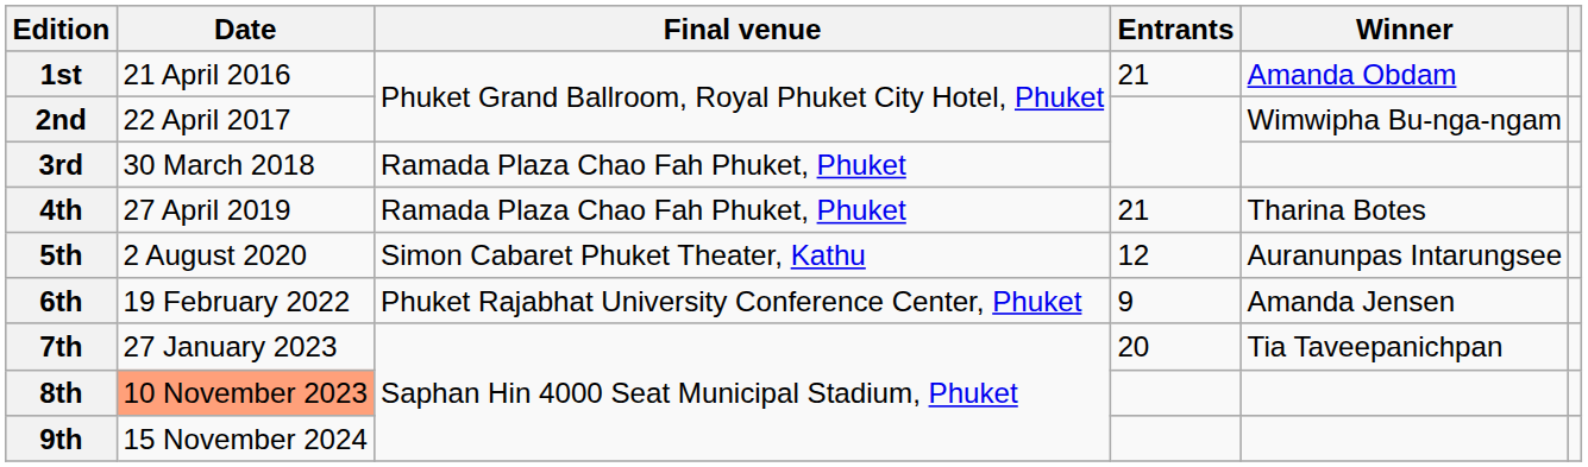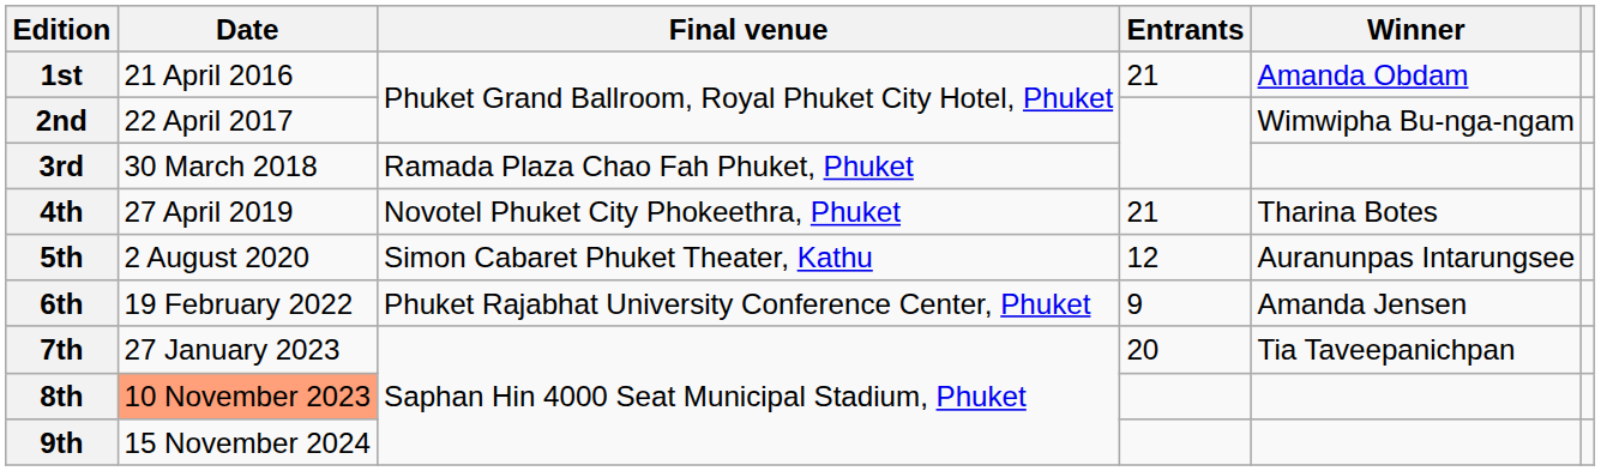 <table class="wikitable defaultcenter col2left col3left col5left" style="font-size:95%;">
 <tr>
 <th>Edition</th>
 <th>Date</th>
 <th>Final venue</th>
 <th>Entrants</th>
 <th>Winner</th>
 <th></th>
 </tr>
 <tr>
 <th>1st</th>
 <td>21 April 2016</td>
 <td rowspan=2>Phuket Grand Ballroom, Royal Phuket City Hotel, <a href='#'>Phuket</a></td>
 <td>21</td>
 <td><a href='#'>Amanda Obdam</a></td>
 <td></td>
 </tr>
 <tr>
 <th>2nd</th>
 <td>22 April 2017</td>
 <td rowspan=2></td>
 <td>Wimwipha Bu-nga-ngam</td>
 <td></td>
 </tr>
 <tr>
 <th>3rd</th>
 <td>30 March 2018</td>
 <td>Ramada Plaza Chao Fah Phuket, <a href='#'>Phuket</a></td>
 <td></td>
 <td></td>
 </tr>
 <tr>
 <th>4th</th>
 <td>27 April 2019</td>
-<td>Ramada Plaza Chao Fah Phuket, <a href='#'>Phuket</a></td>
+<td>Novotel Phuket City Phokeethra, <a href='#'>Phuket</a></td>
 <td>21</td>
 <td>Tharina Botes</td>
 <td></td>
 </tr>
 <tr>
 <th>5th</th>
 <td>2 August 2020</td>
 <td>Simon Cabaret Phuket Theater, <a href='#'>Kathu</a></td>
 <td>12</td>
 <td>Auranunpas Intarungsee</td>
 <td></td>
 </tr>
 <tr>
 <th>6th</th>
 <td>19 February 2022</td>
 <td>Phuket Rajabhat University Conference Center, <a href='#'>Phuket</a></td>
 <td>9</td>
 <td>Amanda Jensen</td>
 <td></td>
 </tr>
 <tr>
 <th>7th</th>
 <td>27 January 2023</td>
 <td rowspan=3>Saphan Hin 4000 Seat Municipal Stadium, <a href='#'>Phuket</a></td>
 <td>20</td>
 <td>Tia Taveepanichpan</td>
 <td></td>
 </tr>
 <tr>
 <th>8th</th>
 <td style="background: lightsalmon;">10 November 2023</td>
 <td></td>
 <td></td>
 <td></td>
 </tr>
 <tr>
 <th>9th</th>
 <td>15 November 2024</td>
 <td></td>
 <td></td>
 <td></td>
 </tr>
 </table>
